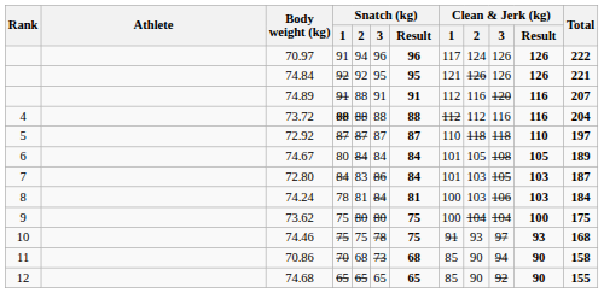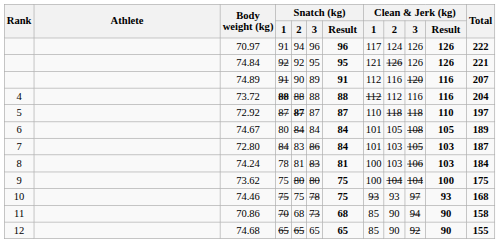 <table class = "wikitable sortable" style="text-align:center;">
 <tr>
 <th rowspan=2>Rank</th>
 <th rowspan=2 width=275>Athlete</th>
 <th rowspan=2>Body<br>weight (kg)</th>
 <th colspan=4>Snatch (kg)</th>
 <th colspan=4>Clean & Jerk (kg)</th>
 <th rowspan=2>Total</th>
 </tr>
 <tr>
 <th class="unsortable">1</th>
 <th class="unsortable">2</th>
 <th class="unsortable">3</th>
 <th width=55>Result</th>
 <th class="unsortable">1</th>
 <th class="unsortable">2</th>
 <th class="unsortable">3</th>
 <th width=55>Result</th>
 </tr>
 <tr>
 <td></td>
 <td align="left"></td>
 <td>70.97</td>
 <td>91</td>
 <td>94</td>
 <td>96</td>
 <td><strong>96</strong></td>
 <td>117</td>
 <td>124</td>
 <td>126</td>
 <td><strong>126</strong></td>
 <td><strong>222</strong></td>
 </tr>
 <tr>
 <td></td>
 <td align="left"></td>
 <td>74.84</td>
 <td><s>92</s></td>
 <td>92</td>
 <td>95</td>
 <td><strong>95</strong></td>
 <td>121</td>
 <td><s>126</s></td>
 <td>126</td>
 <td><strong>126</strong></td>
 <td><strong>221</strong></td>
 </tr>
 <tr>
 <td></td>
 <td align="left"></td>
 <td>74.89</td>
 <td><s>91</s></td>
-<td>88</td>
-<td>91</td>
+<td>90</td>
+<td>89</td>
 <td><strong>91</strong></td>
 <td>112</td>
 <td>116</td>
 <td><s>120</s></td>
 <td><strong>116</strong></td>
 <td><strong>207</strong></td>
 </tr>
 <tr>
 <td>4</td>
 <td align="left"></td>
 <td>73.72</td>
 <td><strong><s>88</s></strong></td>
 <td><s>88</s></td>
 <td>88</td>
 <td><strong>88</strong></td>
 <td><s>112</s></td>
 <td>112</td>
 <td>116</td>
 <td><strong>116</strong></td>
 <td><strong>204</strong></td>
 </tr>
 <tr>
 <td>5</td>
 <td align="left"></td>
 <td>72.92</td>
 <td><s>87</s></td>
-<td><s>87</s></td>
+<td><strong><s>87</s></strong></td>
 <td>87</td>
 <td><strong>87</strong></td>
 <td>110</td>
 <td><s>118</s></td>
 <td><s>118</s></td>
 <td><strong>110</strong></td>
 <td><strong>197</strong></td>
 </tr>
 <tr>
 <td>6</td>
 <td align="left"></td>
 <td>74.67</td>
 <td>80</td>
 <td><s>84</s></td>
 <td>84</td>
 <td><strong>84</strong></td>
 <td>101</td>
 <td>105</td>
 <td><s>108</s></td>
 <td><strong>105</strong></td>
 <td><strong>189</strong></td>
 </tr>
 <tr>
 <td>7</td>
 <td align="left"></td>
 <td>72.80</td>
 <td><s>84</s></td>
 <td>83</td>
 <td><s>86</s></td>
 <td><strong>84</strong></td>
 <td>101</td>
 <td>103</td>
 <td><s>105</s></td>
 <td><strong>103</strong></td>
 <td><strong>187</strong></td>
 </tr>
 <tr>
 <td>8</td>
 <td align="left"></td>
 <td>74.24</td>
 <td>78</td>
 <td>81</td>
-<td><s>84</s></td>
+<td><s>83</s></td>
 <td><strong>81</strong></td>
 <td>100</td>
 <td>103</td>
 <td><s>106</s></td>
 <td><strong>103</strong></td>
 <td><strong>184</strong></td>
 </tr>
 <tr>
 <td>9</td>
 <td align="left"></td>
 <td>73.62</td>
 <td>75</td>
 <td><s>80</s></td>
 <td><s>80</s></td>
 <td><strong>75</strong></td>
 <td>100</td>
 <td><s>104</s></td>
 <td><s>104</s></td>
 <td><strong>100</strong></td>
 <td><strong>175</strong></td>
 </tr>
 <tr>
 <td>10</td>
 <td align="left"></td>
 <td>74.46</td>
 <td><s>75</s></td>
 <td>75</td>
 <td><s>78</s></td>
 <td><strong>75</strong></td>
-<td><s>91</s></td>
+<td><s>93</s></td>
 <td>93</td>
 <td><s>97</s></td>
 <td><strong>93</strong></td>
 <td><strong>168</strong></td>
 </tr>
 <tr>
 <td>11</td>
 <td align="left"></td>
 <td>70.86</td>
 <td><s>70</s></td>
 <td>68</td>
 <td><s>73</s></td>
 <td><strong>68</strong></td>
 <td>85</td>
 <td>90</td>
 <td><s>94</s></td>
 <td><strong>90</strong></td>
 <td><strong>158</strong></td>
 </tr>
 <tr>
 <td>12</td>
 <td align="left"></td>
 <td>74.68</td>
 <td><s>65</s></td>
 <td><s>65</s></td>
 <td>65</td>
 <td><strong>65</strong></td>
 <td>85</td>
 <td>90</td>
 <td><s>92</s></td>
 <td><strong>90</strong></td>
 <td><strong>155</strong></td>
 </tr>
 </table>
